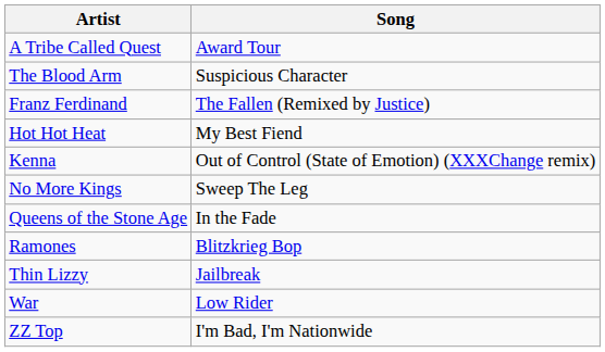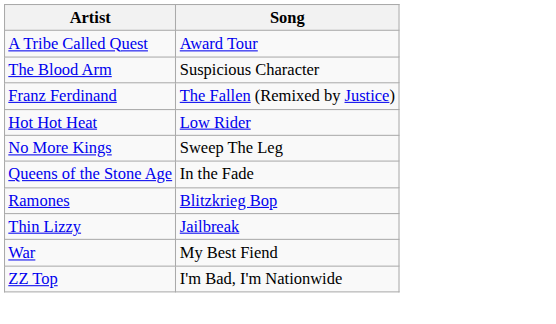 <table class="wikitable">
 <tr>
 <th>Artist</th>
 <th>Song</th>
 </tr>
 <tr>
 <td><a href='#'>A Tribe Called Quest</a></td>
 <td><a href='#'>Award Tour</a></td>
 </tr>
 <tr>
 <td><a href='#'>The Blood Arm</a></td>
 <td>Suspicious Character</td>
 </tr>
 <tr>
 <td><a href='#'>Franz Ferdinand</a></td>
 <td><a href='#'>The Fallen</a> (Remixed by <a href='#'>Justice</a>)</td>
 </tr>
 <tr>
 <td><a href='#'>Hot Hot Heat</a></td>
-<td>My Best Fiend</td>
-</tr>
-<tr>
-<td><a href='#'>Kenna</a></td>
-<td>Out of Control (State of Emotion) (<a href='#'>XXXChange</a> remix)</td>
+<td><a href='#'>Low Rider</a></td>
 </tr>
 <tr>
 <td><a href='#'>No More Kings</a></td>
 <td>Sweep The Leg</td>
 </tr>
 <tr>
 <td><a href='#'>Queens of the Stone Age</a></td>
 <td>In the Fade</td>
 </tr>
 <tr>
 <td><a href='#'>Ramones</a></td>
 <td><a href='#'>Blitzkrieg Bop</a></td>
 </tr>
 <tr>
 <td><a href='#'>Thin Lizzy</a></td>
 <td><a href='#'>Jailbreak</a></td>
 </tr>
 <tr>
 <td><a href='#'>War</a></td>
-<td><a href='#'>Low Rider</a></td>
+<td>My Best Fiend</td>
 </tr>
 <tr>
 <td><a href='#'>ZZ Top</a></td>
 <td>I'm Bad, I'm Nationwide</td>
 </tr>
 </table>
